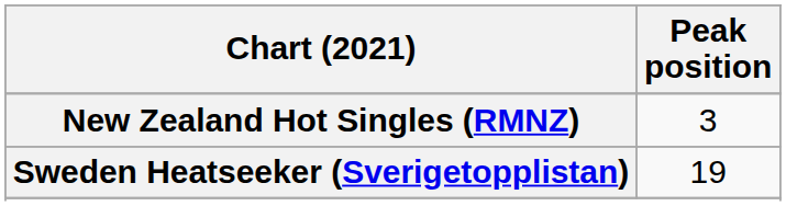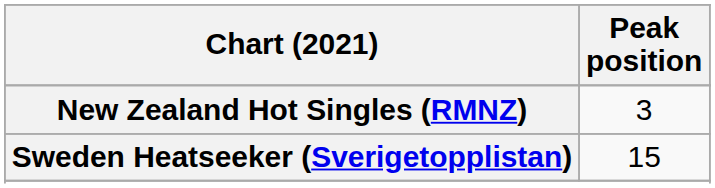 <table class="wikitable sortable plainrowheaders" style="text-align:center">
 <tr>
 <th scope="col">Chart (2021)</th>
 <th scope="col">Peak<br>position</th>
 </tr>
 <tr>
 </tr>
 <tr>
 <th scope="row">New Zealand Hot Singles (<a href='#'>RMNZ</a>)</th>
 <td>3</td>
 </tr>
 <tr>
 <th scope="row">Sweden Heatseeker (<a href='#'>Sverigetopplistan</a>)</th>
-<td>19</td>
+<td>15</td>
 </tr>
 <tr>
 </tr>
 <tr>
 </tr>
 <tr>
 </tr>
 </table>
